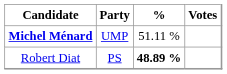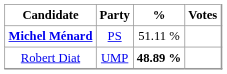 <table align="center" rules="all" cellspacing="0" cellpadding="4" style="border: 1px solid #999; border-right: 2px solid #999; border-bottom: 2px solid #999">
 <tr>
 <th>Candidate</th>
 <th>Party</th>
 <th>%</th>
 <th>Votes</th>
 </tr>
 <tr align=center>
 <td><strong><a href='#'>Michel Ménard</a></strong></td>
-<td><a href='#'>UMP</a></td>
+<td><a href='#'>PS</a></td>
 <td>51.11 %</td>
 <td></td>
 </tr>
 <tr align=center>
 <td><a href='#'>Robert Diat</a></td>
-<td><a href='#'>PS</a></td>
+<td><a href='#'>UMP</a></td>
 <td><strong>48.89 %</strong></td>
 <td></td>
 </tr>
 <tr>
 </tr>
 </table>
